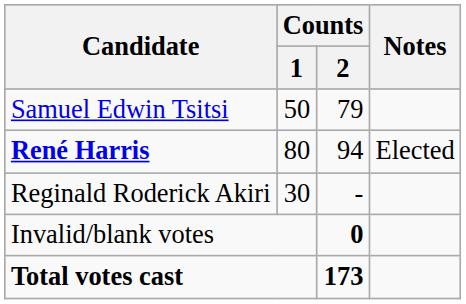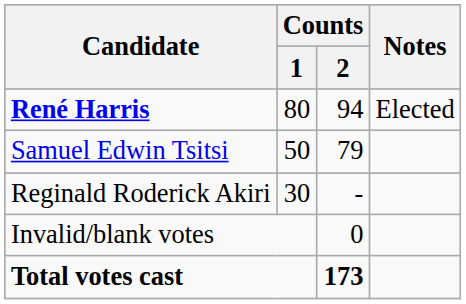 <table class=wikitable style=text-align:right>
 <tr>
 <th rowspan=2>Candidate</th>
 <th colspan=2>Counts</th>
 <th rowspan=2>Notes</th>
 </tr>
 <tr>
 <th>1</th>
 <th>2</th>
 </tr>
 <tr>
+<td align=left><strong><a href='#'>René Harris</a></strong></td>
+<td>80</td>
+<td>94</td>
+<td align=left>Elected</td>
+</tr>
+<tr>
 <td align=left><a href='#'>Samuel Edwin Tsitsi</a></td>
 <td>50</td>
 <td>79</td>
 <td align=left></td>
-</tr>
-<tr>
-<td align=left><strong><a href='#'>René Harris</a></strong></td>
-<td>80</td>
-<td>94</td>
-<td align=left>Elected</td>
 </tr>
 <tr>
 <td align=left>Reginald Roderick Akiri</td>
 <td>30</td>
 <td>-</td>
 <td align=left></td>
 </tr>
 <tr>
 <td align=left colspan=2>Invalid/blank votes</td>
-<td><strong>0</strong></td>
+<td>0</td>
 <td></td>
 </tr>
 <tr>
 <td align=left colspan=2><strong>Total votes cast</strong></td>
 <td><strong>173</strong></td>
 <td></td>
 </tr>
 </table>
